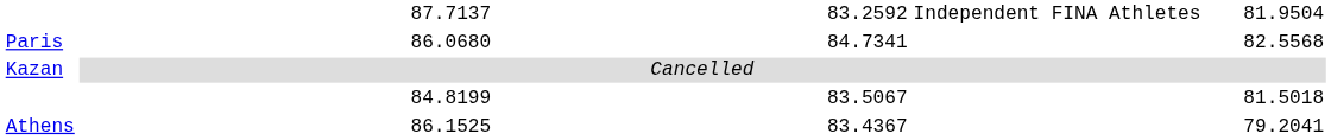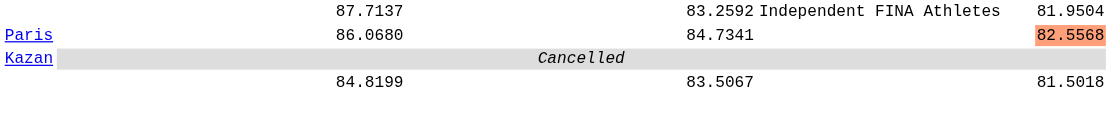 <table>
 <tr>
 <td><br></td>
 <td width=220></td>
 <td>87.7137</td>
 <td width=220></td>
 <td>83.2592</td>
 <td width=220> Independent FINA Athletes</td>
 <td>81.9504</td>
 </tr>
 <tr>
 <td> <a href='#'>Paris</a></td>
 <td width=220></td>
 <td>86.0680</td>
 <td width=220></td>
 <td>84.7341</td>
 <td width=220></td>
-<td>82.5568</td>
+<td style="background: lightsalmon;">82.5568</td>
 </tr>
 <tr>
 <td> <a href='#'>Kazan</a></td>
 <td bgcolor="#DDDDDD" align=center colspan=6><em>Cancelled</em></td>
 </tr>
 <tr>
 <td></td>
 <td width=220></td>
 <td>84.8199</td>
 <td width=220></td>
 <td>83.5067</td>
 <td width=220></td>
 <td>81.5018</td>
 </tr>
-<tr>
-<td> <a href='#'>Athens</a></td>
-<td width=220></td>
-<td>86.1525</td>
-<td width=220></td>
-<td>83.4367</td>
-<td width=220></td>
-<td>79.2041</td>
-</tr>
 </table>
